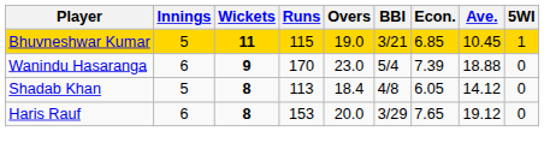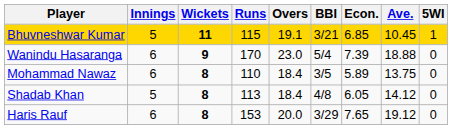 <table class="wikitable sortable" style="text-align:centre;">
 <tr>
 <th>Player</th>
 <th><a href='#'>Innings</a></th>
 <th><a href='#'>Wickets</a></th>
 <th><a href='#'>Runs</a></th>
 <th>Overs</th>
 <th>BBI</th>
 <th>Econ.</th>
 <th><a href='#'>Ave.</a></th>
 <th>5WI</th>
 </tr>
 <tr style="background:gold;">
 <td style="text-align:left"> <a href='#'>Bhuvneshwar Kumar</a></td>
 <td style="text-align:center;">5</td>
 <td style="text-align:center;"><strong>11</strong></td>
 <td style="text-align:center;">115</td>
-<td style="text-align:center;">19.0</td>
+<td style="text-align:center;">19.1</td>
 <td>3/21</td>
 <td>6.85</td>
 <td style="text-align:center;">10.45</td>
 <td style="text-align:center;">1</td>
 </tr>
 <tr>
 <td style="text-align:left"> <a href='#'>Wanindu Hasaranga</a></td>
 <td style="text-align:center;">6</td>
 <td style="text-align:center;"><strong>9</strong></td>
 <td style="text-align:center;">170</td>
 <td style="text-align:center;">23.0</td>
 <td>5/4</td>
 <td>7.39</td>
 <td style="text-align:center;">18.88</td>
+<td style="text-align:center;">0</td>
+</tr>
+<tr>
+<td style="text-align:left"> <a href='#'>Mohammad Nawaz</a></td>
+<td style="text-align:center;">6</td>
+<td style="text-align:center;"><strong>8</strong></td>
+<td style="text-align:center;">110</td>
+<td style="text-align:center;">18.4</td>
+<td>3/5</td>
+<td>5.89</td>
+<td style="text-align:center;">13.75</td>
 <td style="text-align:center;">0</td>
 </tr>
 <tr>
 <td style="text-align:left"> <a href='#'>Shadab Khan</a></td>
 <td style="text-align:center;">5</td>
 <td style="text-align:center;"><strong>8</strong></td>
 <td style="text-align:center;">113</td>
 <td style="text-align:center;">18.4</td>
 <td>4/8</td>
 <td>6.05</td>
 <td style="text-align:center;">14.12</td>
 <td style="text-align:center;">0</td>
 </tr>
 <tr>
 <td style="text-align:left"> <a href='#'>Haris Rauf</a></td>
 <td style="text-align:center;">6</td>
 <td style="text-align:center;"><strong>8</strong></td>
 <td style="text-align:center;">153</td>
 <td style="text-align:center;">20.0</td>
 <td>3/29</td>
 <td>7.65</td>
 <td style="text-align:center;">19.12</td>
 <td style="text-align:center;">0</td>
 </tr>
 </table>
